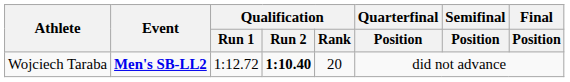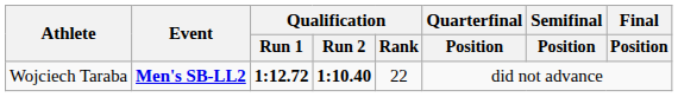 <table class="wikitable" style="font-size:90%">
 <tr>
 <th rowspan="2">Athlete</th>
 <th rowspan="2">Event</th>
 <th colspan="3">Qualification</th>
 <th>Quarterfinal</th>
 <th>Semifinal</th>
 <th>Final</th>
 </tr>
 <tr style=font-size:95%>
 <th>Run 1</th>
 <th>Run 2</th>
 <th>Rank</th>
 <th>Position</th>
 <th>Position</th>
 <th>Position</th>
 </tr>
 <tr align=center>
 <td align=left>Wojciech Taraba</td>
 <td align=left><strong><a href='#'>Men's SB-LL2</a></strong></td>
-<td>1:12.72</td>
+<td><strong>1:12.72</strong></td>
 <td><strong>1:10.40</strong></td>
-<td>20</td>
+<td>22</td>
 <td colspan=3>did not advance</td>
 </tr>
 </table>
